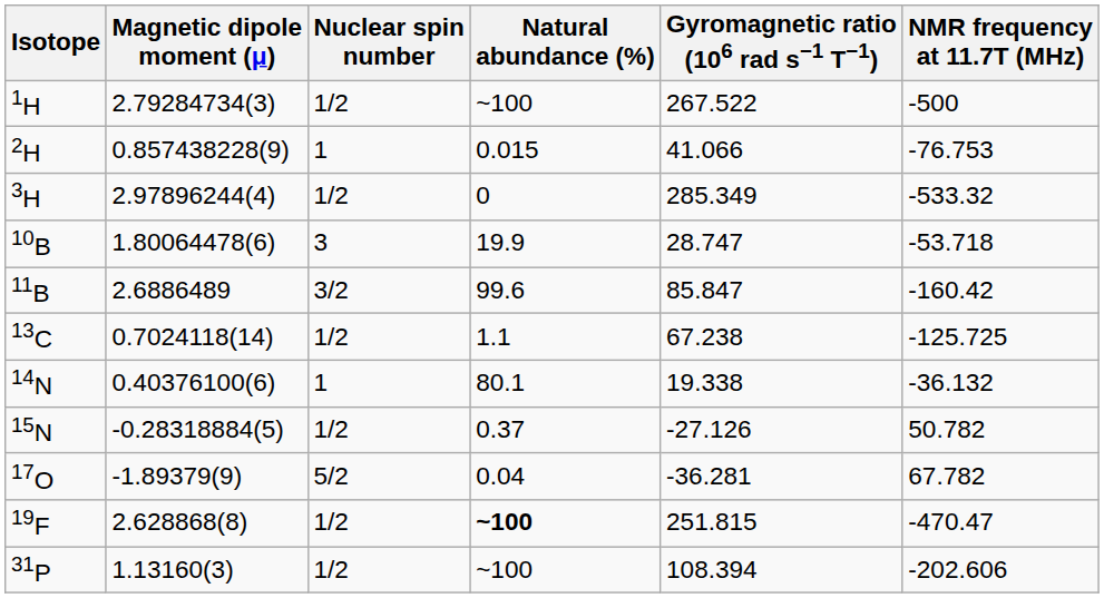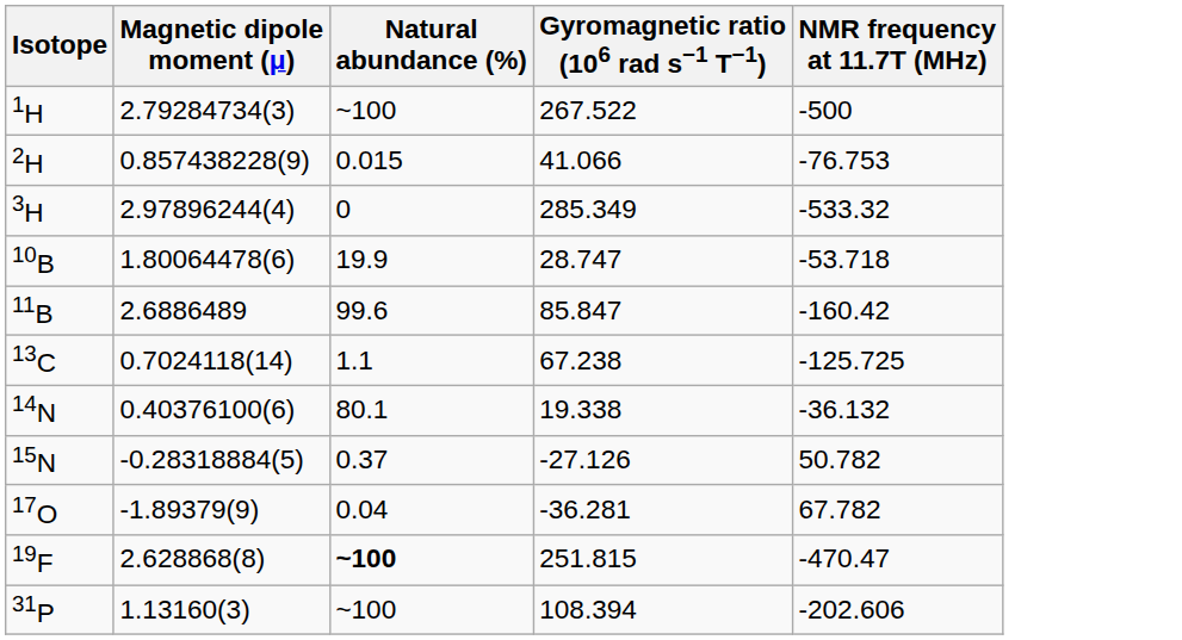 <table class="wikitable">
 <tr>
 <th>Isotope</th>
 <th>Magnetic dipole <br>moment (<a href='#'>μ</a>)</th>
-<th>Nuclear spin<br> number</th>
 <th>Natural <br>abundance (%)</th>
 <th>Gyromagnetic ratio <br>(10<sup>6</sup> rad s<sup>−1</sup> T<sup>−1</sup>)</th>
 <th>NMR frequency <br>at 11.7T (MHz) </th>
 </tr>
 <tr>
 <td><sup>1</sup>H</td>
 <td>2.79284734(3)</td>
-<td>1/2</td>
 <td>~100</td>
 <td>267.522</td>
 <td>-500</td>
 </tr>
 <tr>
 <td><sup>2</sup>H</td>
 <td>0.857438228(9)</td>
-<td>1</td>
 <td>0.015</td>
 <td>41.066</td>
 <td>-76.753</td>
 </tr>
 <tr>
 <td><sup>3</sup>H</td>
 <td>2.97896244(4)</td>
-<td>1/2</td>
 <td>0</td>
 <td>285.349</td>
 <td>-533.32</td>
 </tr>
 <tr>
 <td><sup>10</sup>B</td>
 <td>1.80064478(6)</td>
-<td>3</td>
 <td>19.9</td>
 <td>28.747</td>
 <td>-53.718</td>
 </tr>
 <tr>
 <td><sup>11</sup>B</td>
 <td>2.6886489</td>
-<td>3/2</td>
 <td>99.6</td>
 <td>85.847</td>
 <td>-160.42</td>
 </tr>
 <tr>
 <td><sup>13</sup>C</td>
 <td>0.7024118(14)</td>
-<td>1/2</td>
 <td>1.1</td>
 <td>67.238</td>
 <td>-125.725</td>
 </tr>
 <tr>
 <td><sup>14</sup>N</td>
 <td>0.40376100(6)</td>
-<td>1</td>
 <td>80.1</td>
 <td>19.338</td>
 <td>-36.132</td>
 </tr>
 <tr>
 <td><sup>15</sup>N</td>
 <td>-0.28318884(5)</td>
-<td>1/2</td>
 <td>0.37</td>
 <td>-27.126</td>
 <td>50.782</td>
 </tr>
 <tr>
 <td><sup>17</sup>O</td>
 <td>-1.89379(9)</td>
-<td>5/2</td>
 <td>0.04</td>
 <td>-36.281</td>
 <td>67.782</td>
 </tr>
 <tr>
 <td><sup>19</sup>F</td>
 <td>2.628868(8)</td>
-<td>1/2</td>
 <td><strong>~100</strong></td>
 <td>251.815</td>
 <td>-470.47</td>
 </tr>
 <tr>
 <td><sup>31</sup>P</td>
 <td>1.13160(3)</td>
-<td>1/2</td>
 <td>~100</td>
 <td>108.394</td>
 <td>-202.606</td>
 </tr>
 </table>
